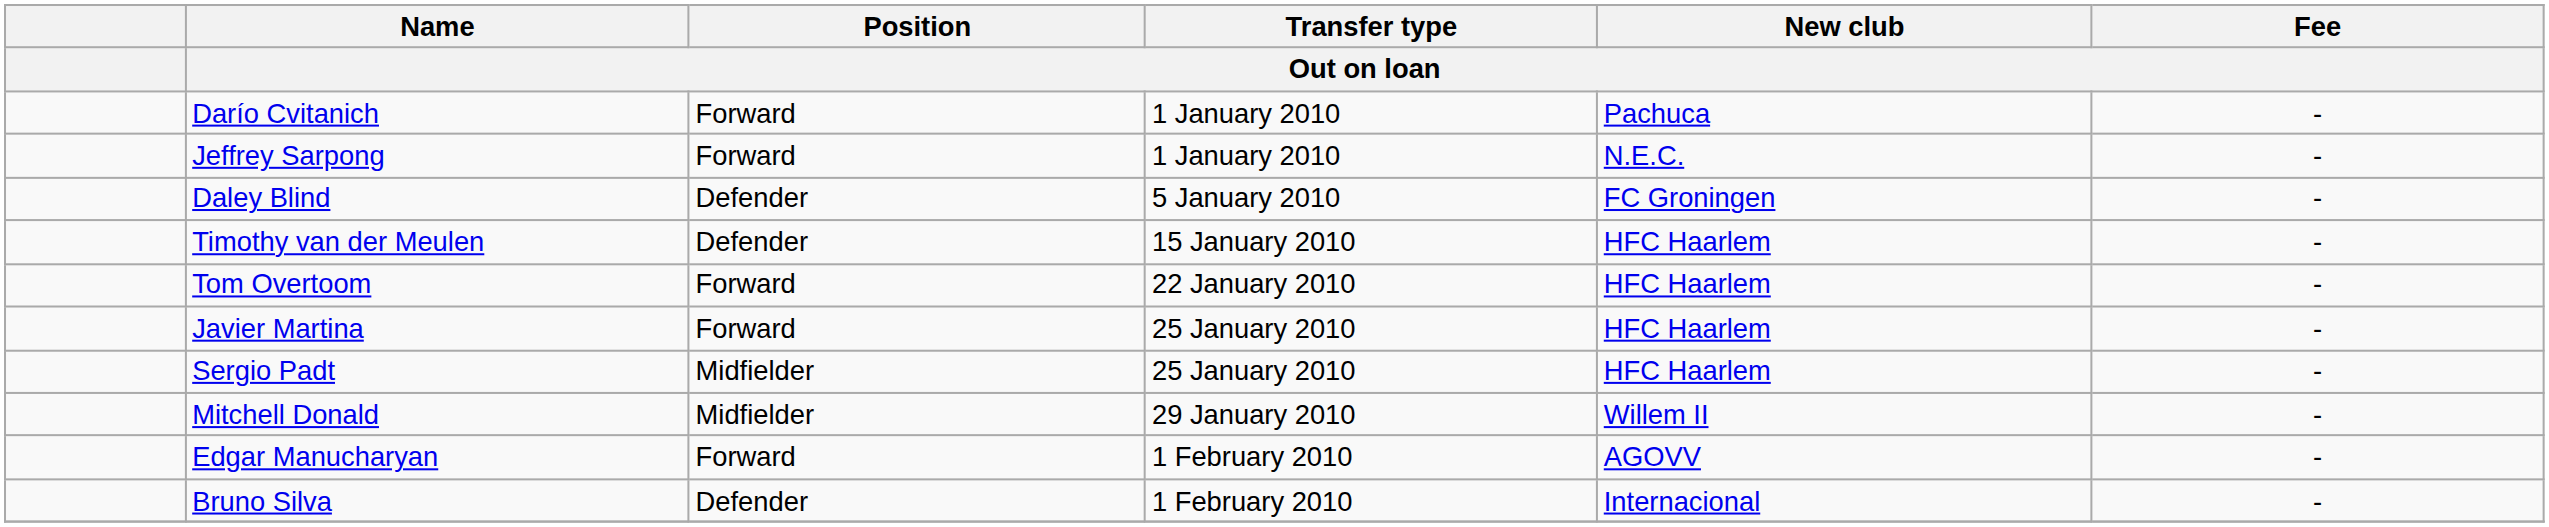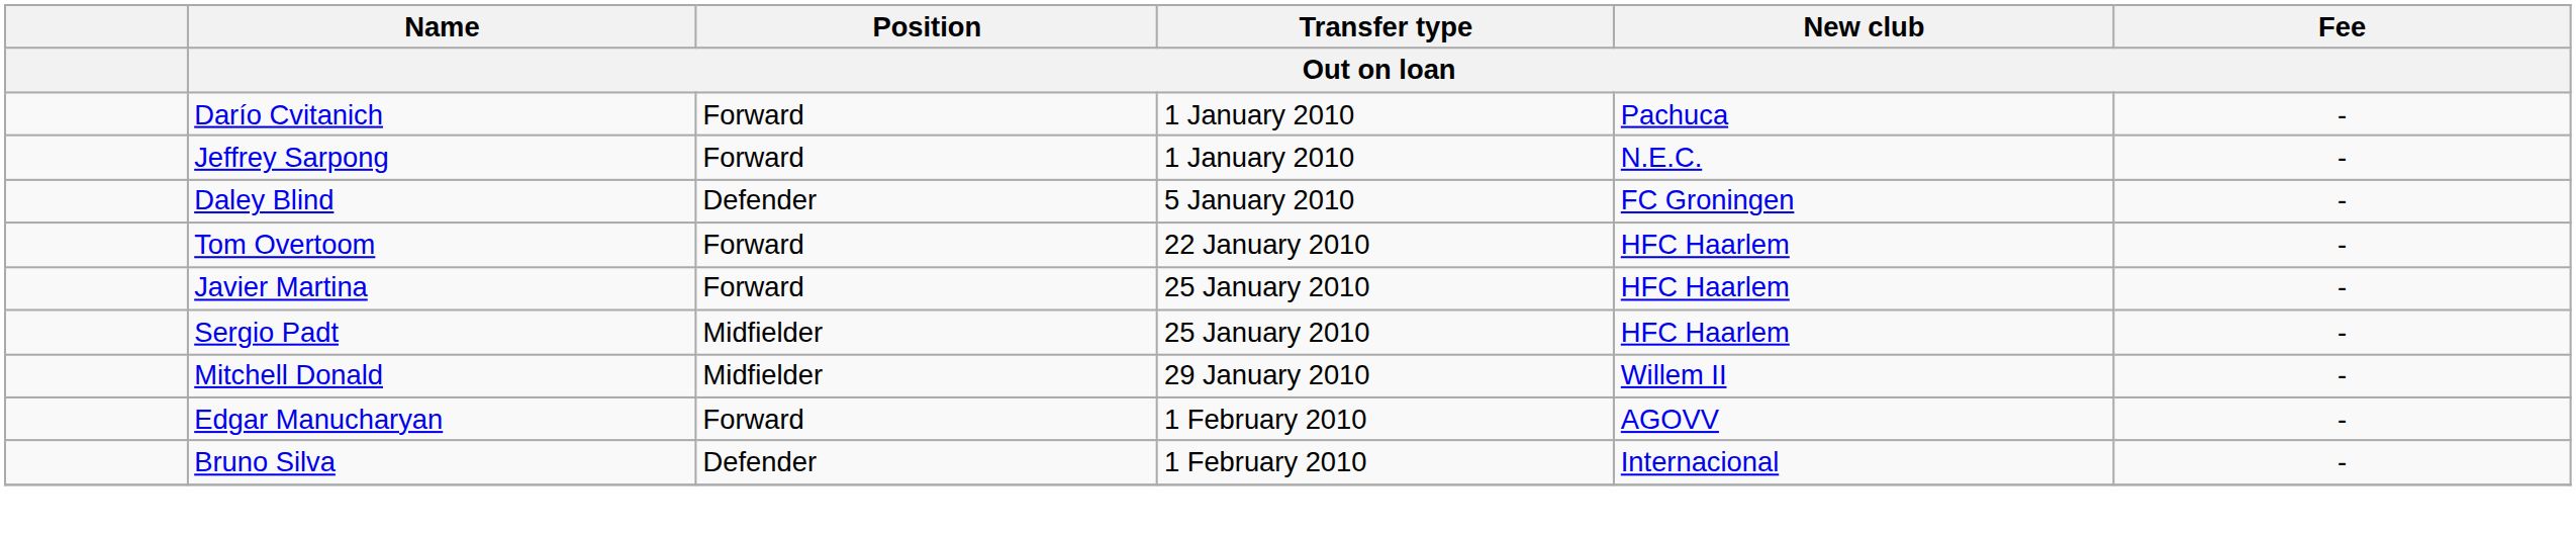 <table class="wikitable" style="width:100%; font-size:85%;">
 <tr>
 <th width="2%"></th>
 <th width="5%">Name</th>
 <th width="5%">Position</th>
 <th width="5%">Transfer type</th>
 <th width="5%">New club</th>
 <th width="5%">Fee</th>
 </tr>
 <tr>
 <th></th>
 <th colspan="5" align="center">Out on loan</th>
 </tr>
 <tr>
 <td align=center></td>
 <td align=left> <a href='#'>Darío Cvitanich</a></td>
 <td align=left>Forward</td>
 <td align=left>1 January 2010</td>
 <td align=left> <a href='#'>Pachuca</a></td>
 <td align=center>-</td>
 </tr>
 <tr>
 <td align=center></td>
 <td align=left> <a href='#'>Jeffrey Sarpong</a></td>
 <td align=left>Forward</td>
 <td align=left>1 January 2010</td>
 <td align=left> <a href='#'>N.E.C.</a></td>
 <td align=center>-</td>
 </tr>
 <tr>
 <td align=center></td>
 <td align=left> <a href='#'>Daley Blind</a></td>
 <td align=left>Defender</td>
 <td align=left>5 January 2010</td>
 <td align=left> <a href='#'>FC Groningen</a></td>
-<td align=center>-</td>
-</tr>
-<tr>
-<td align=center></td>
-<td align=left> <a href='#'>Timothy van der Meulen</a></td>
-<td align=left>Defender</td>
-<td align=left>15 January 2010</td>
-<td align=left>  <a href='#'>HFC Haarlem</a></td>
 <td align=center>-</td>
 </tr>
 <tr>
 <td align=center></td>
 <td align=left> <a href='#'>Tom Overtoom</a></td>
 <td align=left>Forward</td>
 <td align=left>22 January 2010</td>
 <td align=left> <a href='#'>HFC Haarlem</a></td>
 <td align=center>-</td>
 </tr>
 <tr>
 <td align=center></td>
 <td align=left> <a href='#'>Javier Martina</a></td>
 <td align=left>Forward</td>
 <td align=left>25 January 2010</td>
 <td align=left> <a href='#'>HFC Haarlem</a></td>
 <td align=center>-</td>
 </tr>
 <tr>
 <td align=center></td>
 <td align=left> <a href='#'>Sergio Padt</a></td>
 <td align=left>Midfielder</td>
 <td align=left>25 January 2010</td>
 <td align=left> <a href='#'>HFC Haarlem</a></td>
 <td align=center>-</td>
 </tr>
 <tr>
 <td align=center></td>
 <td align=left> <a href='#'>Mitchell Donald</a></td>
 <td align=left>Midfielder</td>
 <td align=left>29 January 2010</td>
 <td align=left> <a href='#'>Willem II</a></td>
 <td align=center>-</td>
 </tr>
 <tr>
 <td align=center></td>
 <td align=left> <a href='#'>Edgar Manucharyan</a></td>
 <td align=left>Forward</td>
 <td align=left>1 February 2010</td>
 <td align=left> <a href='#'>AGOVV</a></td>
 <td align=center>-</td>
 </tr>
 <tr>
 <td align=center></td>
 <td align=left> <a href='#'>Bruno Silva</a></td>
 <td align=left>Defender</td>
 <td align=left>1 February 2010</td>
 <td align=left> <a href='#'>Internacional</a></td>
 <td align=center>-</td>
 </tr>
 <tr>
 </tr>
 </table>
